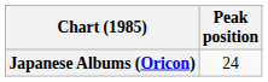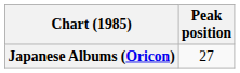 <table class="wikitable plainrowheaders" style="text-align:center">
 <tr>
 <th scope="col">Chart (1985)</th>
 <th scope="col">Peak<br> position</th>
 </tr>
 <tr>
 <th scope="row">Japanese Albums (<a href='#'>Oricon</a>)</th>
-<td>24</td>
+<td>27</td>
 </tr>
 </table>
